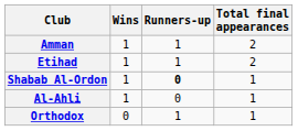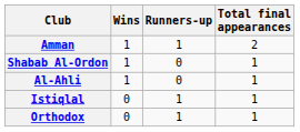 <table class="wikitable sortable plainrowheaders" style="text-align:center">
 <tr>
 <th scope="col">Club</th>
 <th scope="col">Wins</th>
 <th scope="col">Runners-up</th>
 <th scope="col">Total final<br>appearances</th>
 </tr>
 <tr>
 <th scope="row"><a href='#'>Amman</a></th>
 <td>1</td>
 <td>1</td>
 <td>2</td>
 </tr>
 <tr>
-<th scope="row"><a href='#'>Etihad</a></th>
-<td>1</td>
-<td>1</td>
-<td>2</td>
-</tr>
-<tr>
 <th scope="row"><a href='#'>Shabab Al-Ordon</a></th>
 <td>1</td>
-<td><strong>0</strong></td>
+<td>0</td>
 <td>1</td>
 </tr>
 <tr>
 <th scope="row"><a href='#'>Al-Ahli</a></th>
 <td>1</td>
 <td>0</td>
 <td>1</td>
 </tr>
 <tr>
+<th scope="row"><a href='#'>Istiqlal</a></th>
+<td>0</td>
+<td>1</td>
+<td>1</td>
+</tr>
+<tr>
 <th scope="row"><a href='#'>Orthodox</a></th>
 <td>0</td>
 <td>1</td>
 <td>1</td>
 </tr>
 </table>
